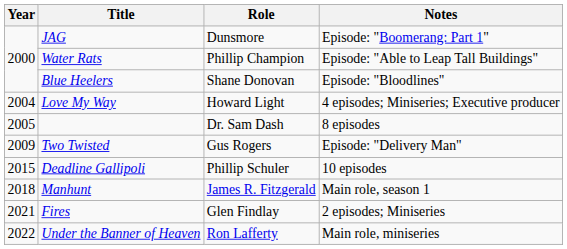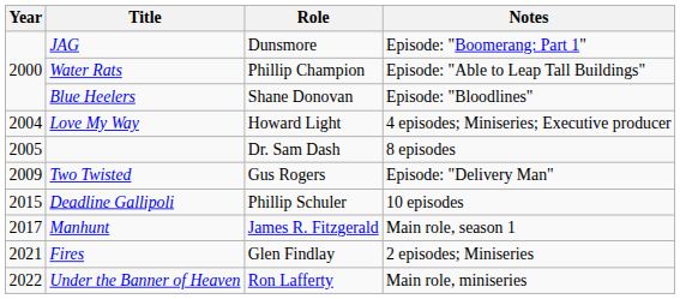 <table class="wikitable sortable">
 <tr>
 <th>Year</th>
 <th>Title</th>
 <th>Role</th>
 <th class="unsortable">Notes</th>
 </tr>
 <tr>
 <td rowspan=3>2000</td>
 <td><em><a href='#'>JAG</a></em></td>
 <td>Dunsmore</td>
 <td>Episode: "<a href='#'>Boomerang: Part 1</a>"</td>
 </tr>
 <tr>
 <td><em><a href='#'>Water Rats</a></em></td>
 <td>Phillip Champion</td>
 <td>Episode: "Able to Leap Tall Buildings"</td>
 </tr>
 <tr>
 <td><em><a href='#'>Blue Heelers</a></em></td>
 <td>Shane Donovan</td>
 <td>Episode: "Bloodlines"</td>
 </tr>
 <tr>
 <td>2004</td>
 <td><em><a href='#'>Love My Way</a></em></td>
 <td>Howard Light</td>
 <td>4 episodes; Miniseries; Executive producer</td>
 </tr>
 <tr>
 <td>2005</td>
 <td><em></em></td>
 <td>Dr. Sam Dash</td>
 <td>8 episodes</td>
 </tr>
 <tr>
 <td>2009</td>
 <td><em><a href='#'>Two Twisted</a></em></td>
 <td>Gus Rogers</td>
 <td>Episode: "Delivery Man"</td>
 </tr>
 <tr>
 <td>2015</td>
 <td><em><a href='#'>Deadline Gallipoli</a></em></td>
 <td>Phillip Schuler</td>
 <td>10 episodes</td>
 </tr>
 <tr>
-<td>2018</td>
+<td>2017</td>
 <td><em><a href='#'>Manhunt</a></em></td>
 <td><a href='#'>James R. Fitzgerald</a></td>
 <td>Main role, season 1</td>
 </tr>
 <tr>
 <td>2021</td>
 <td><em><a href='#'>Fires</a></em></td>
 <td>Glen Findlay</td>
 <td>2 episodes; Miniseries</td>
 </tr>
 <tr>
 <td>2022</td>
 <td><em><a href='#'>Under the Banner of Heaven</a></em></td>
 <td><a href='#'>Ron Lafferty</a></td>
 <td>Main role, miniseries</td>
 </tr>
 </table>
